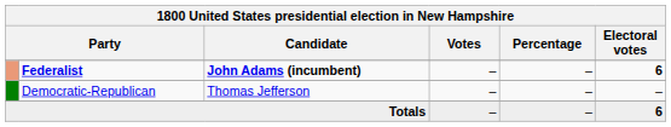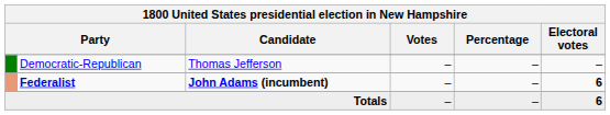 <table class="wikitable" style="font-size: 95%;">
 <tr>
 <th colspan="6">1800 United States presidential election in New Hampshire</th>
 </tr>
 <tr>
 <th colspan="2" style="width: 15em">Party</th>
 <th style="width: 17em">Candidate</th>
 <th style="width: 5em">Votes</th>
 <th style="width: 7em">Percentage</th>
 <th style="width: 5em">Electoral votes</th>
 </tr>
 <tr>
 </tr>
 <tr>
+<th style="background-color:#008000; width: 3px"></th>
+<td style="width: 130px"><a href='#'>Democratic-Republican</a></td>
+<td><a href='#'>Thomas Jefferson</a></td>
+<td align="right">–</td>
+<td align="right">–</td>
+<td align="right">–</td>
+</tr>
+<tr>
+</tr>
+<tr>
 <th style="background-color:#EA9978; width: 3px"></th>
 <td style="width: 130px"><strong><a href='#'>Federalist</a></strong></td>
 <td><strong><a href='#'>John Adams</a> (incumbent)</strong></td>
 <td align="right">–</td>
 <td align="right">–</td>
 <td align="right"><strong>6</strong></td>
-</tr>
-<tr>
-</tr>
-<tr>
-<th style="background-color:#008000; width: 3px"></th>
-<td style="width: 130px"><a href='#'>Democratic-Republican</a></td>
-<td><a href='#'>Thomas Jefferson</a></td>
-<td align="right">–</td>
-<td align="right">–</td>
-<td align="right">–</td>
 </tr>
 <tr>
 </tr>
 <tr bgcolor="#EEEEEE">
 <td colspan="3" align="right"><strong>Totals</strong></td>
 <td align="right">–</td>
 <td align="right">–</td>
 <td align="right"><strong>6</strong></td>
 </tr>
 </table>
